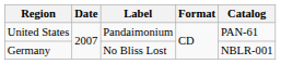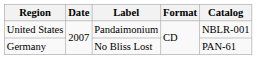 <table class="wikitable">
 <tr>
 <th>Region</th>
 <th>Date</th>
 <th>Label</th>
 <th>Format</th>
 <th>Catalog</th>
 </tr>
 <tr>
 <td>United States</td>
 <td rowspan="2">2007</td>
 <td>Pandaimonium</td>
 <td rowspan="2">CD</td>
-<td>PAN-61</td>
+<td>NBLR-001</td>
 </tr>
 <tr>
 <td>Germany</td>
 <td>No Bliss Lost</td>
-<td>NBLR-001</td>
+<td>PAN-61</td>
 </tr>
 </table>
